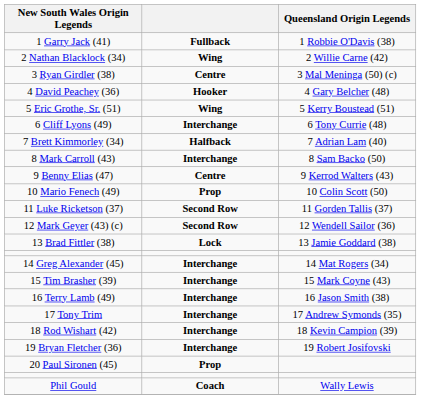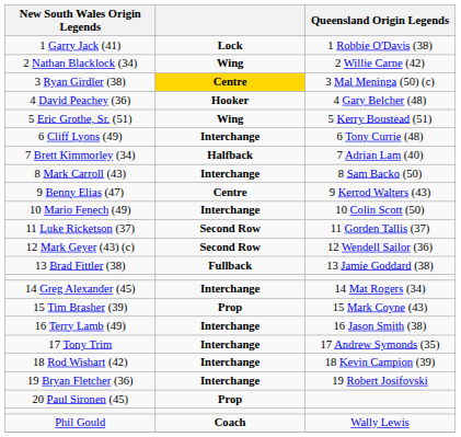 <table class="wikitable" style="margin: 1em auto 1em auto">
 <tr>
 <th width="200"> New South Wales Origin Legends</th>
 <th width="200"><strong></strong></th>
 <th width="200"> Queensland Origin Legends</th>
 </tr>
 <tr>
 <td align="center" colspan="1">1 <a href='#'>Garry Jack</a> (41)</td>
-<td align="center" colspan="1"><strong>Fullback</strong></td>
+<td align="center" colspan="1"><strong>Lock</strong></td>
 <td align="center" colspan="1">1 <a href='#'>Robbie O'Davis</a> (38)</td>
 </tr>
 <tr>
 <td align="center" colspan="1">2 <a href='#'>Nathan Blacklock</a> (34)</td>
 <td align="center" colspan="1"><strong>Wing</strong></td>
 <td align="center" colspan="1">2 <a href='#'>Willie Carne</a> (42)</td>
 </tr>
 <tr>
 <td align="center" colspan="1">3 <a href='#'>Ryan Girdler</a> (38)</td>
-<td align="center" colspan="1"><strong>Centre</strong></td>
+<td align="center" colspan="1" style="background: gold;"><strong>Centre</strong></td>
 <td align="center" colspan="1">3 <a href='#'>Mal Meninga</a> (50) (c)</td>
 </tr>
 <tr>
 <td align="center" colspan="1">4 <a href='#'>David Peachey</a> (36)</td>
 <td align="center" colspan="1"><strong>Hooker</strong></td>
 <td align="center" colspan="1">4 <a href='#'>Gary Belcher</a> (48)</td>
 </tr>
 <tr>
 <td align="center" colspan="1">5 <a href='#'>Eric Grothe, Sr.</a> (51)</td>
 <td align="center" colspan="1"><strong>Wing</strong></td>
 <td align="center" colspan="1">5 <a href='#'>Kerry Boustead</a> (51)</td>
 </tr>
 <tr>
 <td align="center" colspan="1">6 <a href='#'>Cliff Lyons</a> (49)</td>
 <td align="center" colspan="1"><strong>Interchange</strong></td>
 <td align="center" colspan="1">6 <a href='#'>Tony Currie</a> (48)</td>
 </tr>
 <tr>
 <td align="center" colspan="1">7 <a href='#'>Brett Kimmorley</a> (34)</td>
 <td align="center" colspan="1"><strong>Halfback</strong></td>
 <td align="center" colspan="1">7 <a href='#'>Adrian Lam</a> (40)</td>
 </tr>
 <tr>
 <td align="center" colspan="1">8 <a href='#'>Mark Carroll</a> (43)</td>
 <td align="center" colspan="1"><strong>Interchange</strong></td>
 <td align="center" colspan="1">8 <a href='#'>Sam Backo</a> (50)</td>
 </tr>
 <tr>
 <td align="center" colspan="1">9 <a href='#'>Benny Elias</a> (47)</td>
 <td align="center" colspan="1"><strong>Centre</strong></td>
 <td align="center" colspan="1">9 <a href='#'>Kerrod Walters</a> (43)</td>
 </tr>
 <tr>
 <td align="center" colspan="1">10 <a href='#'>Mario Fenech</a> (49)</td>
-<td align="center" colspan="1"><strong>Prop</strong></td>
+<td align="center" colspan="1"><strong>Interchange</strong></td>
 <td align="center" colspan="1">10 <a href='#'>Colin Scott</a> (50)</td>
 </tr>
 <tr>
 <td align="center" colspan="1">11 <a href='#'>Luke Ricketson</a> (37)</td>
 <td align="center" colspan="1"><strong>Second Row</strong></td>
 <td align="center" colspan="1">11 <a href='#'>Gorden Tallis</a> (37)</td>
 </tr>
 <tr>
 <td align="center" colspan="1">12 <a href='#'>Mark Geyer</a> (43) (c)</td>
 <td align="center" colspan="1"><strong>Second Row</strong></td>
 <td align="center" colspan="1">12 <a href='#'>Wendell Sailor</a> (36)</td>
 </tr>
 <tr>
 <td align="center" colspan="1">13 <a href='#'>Brad Fittler</a> (38)</td>
-<td align="center" colspan="1"><strong>Lock</strong></td>
+<td align="center" colspan="1"><strong>Fullback</strong></td>
 <td align="center" colspan="1">13 <a href='#'>Jamie Goddard</a> (38)</td>
 </tr>
 <tr>
 <td align="center" colspan="1"></td>
 <td align="center" colspan="1"></td>
 <td align="center" colspan="1"></td>
 </tr>
 <tr>
 <td align="center" colspan="1">14 <a href='#'>Greg Alexander</a> (45)</td>
 <td align="center" colspan="1"><strong>Interchange</strong></td>
 <td align="center" colspan="1">14 <a href='#'>Mat Rogers</a> (34)</td>
 </tr>
 <tr>
 <td align="center" colspan="1">15 <a href='#'>Tim Brasher</a> (39)</td>
-<td align="center" colspan="1"><strong>Interchange</strong></td>
+<td align="center" colspan="1"><strong>Prop</strong></td>
 <td align="center" colspan="1">15 <a href='#'>Mark Coyne</a> (43)</td>
 </tr>
 <tr>
 <td align="center" colspan="1">16 <a href='#'>Terry Lamb</a> (49)</td>
 <td align="center" colspan="1"><strong>Interchange</strong></td>
 <td align="center" colspan="1">16 <a href='#'>Jason Smith</a> (38)</td>
 </tr>
 <tr>
 <td align="center" colspan="1">17 <a href='#'>Tony Trim</a></td>
 <td align="center" colspan="1"><strong>Interchange</strong></td>
 <td align="center" colspan="1">17 <a href='#'>Andrew Symonds</a> (35)</td>
 </tr>
 <tr>
 <td align="center" colspan="1">18 <a href='#'>Rod Wishart</a> (42)</td>
 <td align="center" colspan="1"><strong>Interchange</strong></td>
 <td align="center" colspan="1">18 <a href='#'>Kevin Campion</a> (39)</td>
 </tr>
 <tr>
 <td align="center" colspan="1">19 <a href='#'>Bryan Fletcher</a> (36)</td>
 <td align="center" colspan="1"><strong>Interchange</strong></td>
 <td align="center" colspan="1">19 <a href='#'>Robert Josifovski</a></td>
 </tr>
 <tr>
 <td align="center" colspan="1">20 <a href='#'>Paul Sironen</a> (45)</td>
 <td align="center" colspan="1"><strong>Prop</strong></td>
 <td align="center" colspan="1"></td>
 </tr>
 <tr>
 <td align="center" colspan="1"></td>
 <td align="center" colspan="1"></td>
 <td align="center" colspan="1"></td>
 </tr>
 <tr>
 <td align="center" colspan="1"><a href='#'>Phil Gould</a></td>
 <td align="center" colspan="1"><strong>Coach</strong></td>
 <td align="center" colspan="1"><a href='#'>Wally Lewis</a></td>
 </tr>
 <tr>
 </tr>
 </table>
